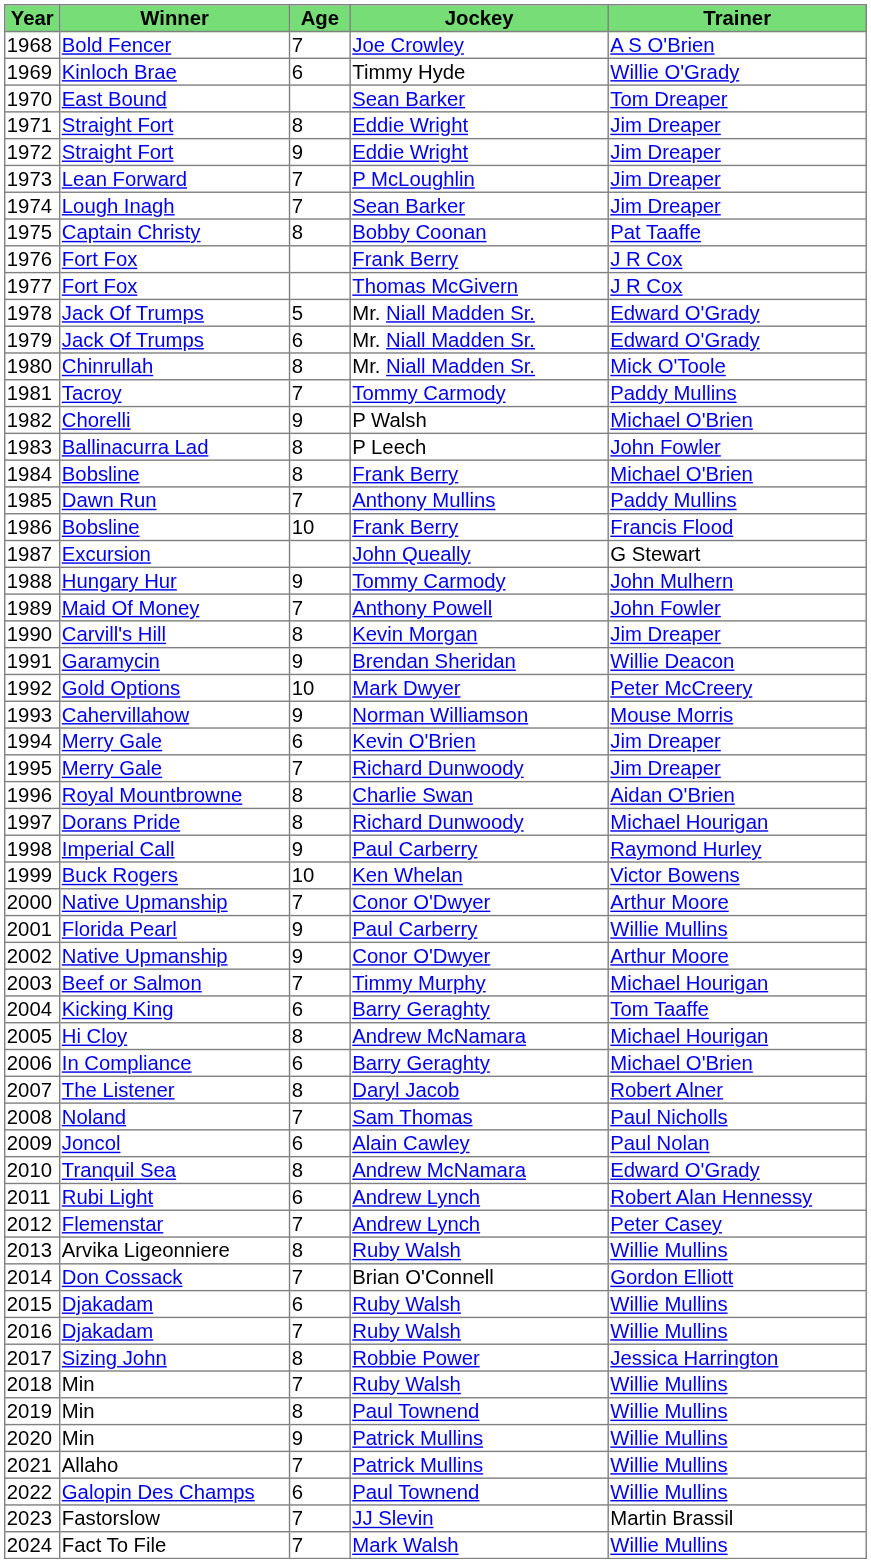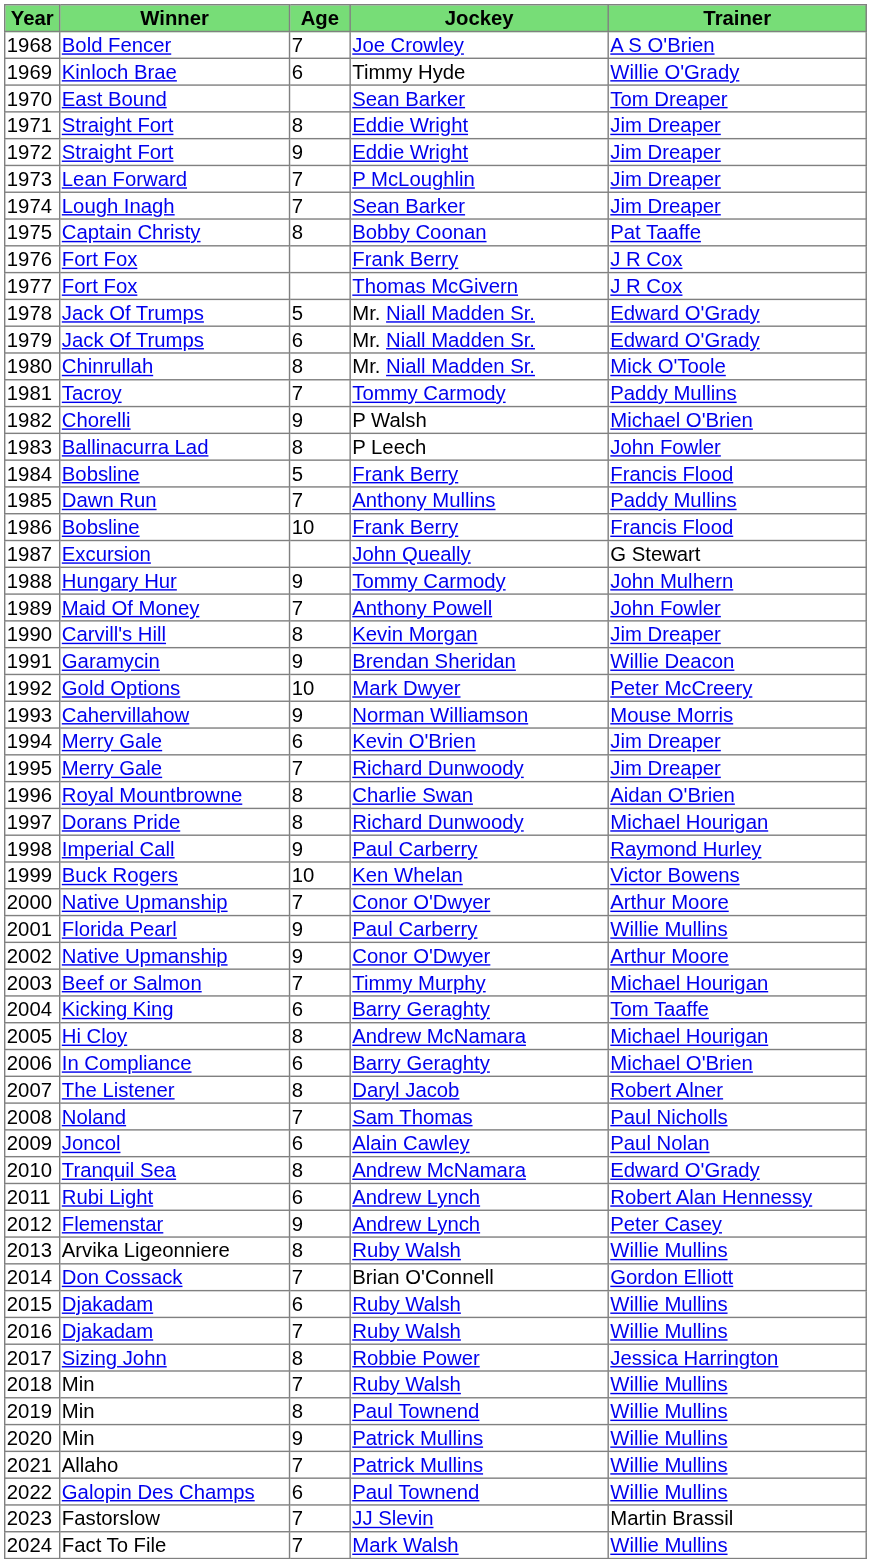 <table class = "sortable" | border="1" style="border-collapse: collapse; font-size:90%">
 <tr bgcolor="#77dd77" align="center">
 <th width="36px"><strong>Year</strong><br></th>
 <th width="160px"><strong>Winner</strong><br></th>
 <th width="40px"><strong>Age</strong><br></th>
 <th width="180px"><strong>Jockey</strong><br></th>
 <th width="180px"><strong>Trainer</strong><br></th>
 </tr>
 <tr>
 <td>1968</td>
 <td><a href='#'>Bold Fencer</a></td>
 <td>7</td>
 <td><a href='#'>Joe Crowley</a></td>
 <td><a href='#'>A S O'Brien</a></td>
 </tr>
 <tr>
 <td>1969</td>
 <td><a href='#'>Kinloch Brae</a></td>
 <td>6</td>
 <td>Timmy Hyde</td>
 <td><a href='#'>Willie O'Grady</a></td>
 </tr>
 <tr>
 <td>1970</td>
 <td><a href='#'>East Bound</a></td>
 <td></td>
 <td><a href='#'>Sean Barker</a></td>
 <td><a href='#'>Tom Dreaper</a></td>
 </tr>
 <tr>
 <td>1971</td>
 <td><a href='#'>Straight Fort</a></td>
 <td>8</td>
 <td><a href='#'>Eddie Wright</a></td>
 <td><a href='#'>Jim Dreaper</a></td>
 </tr>
 <tr>
 <td>1972</td>
 <td><a href='#'>Straight Fort</a></td>
 <td>9</td>
 <td><a href='#'>Eddie Wright</a></td>
 <td><a href='#'>Jim Dreaper</a></td>
 </tr>
 <tr>
 <td>1973</td>
 <td><a href='#'>Lean Forward</a></td>
 <td>7</td>
 <td><a href='#'>P McLoughlin</a></td>
 <td><a href='#'>Jim Dreaper</a></td>
 </tr>
 <tr>
 <td>1974</td>
 <td><a href='#'>Lough Inagh</a></td>
 <td>7</td>
 <td><a href='#'>Sean Barker</a></td>
 <td><a href='#'>Jim Dreaper</a></td>
 </tr>
 <tr>
 <td>1975</td>
 <td><a href='#'>Captain Christy</a></td>
 <td>8</td>
 <td><a href='#'>Bobby Coonan</a></td>
 <td><a href='#'>Pat Taaffe</a></td>
 </tr>
 <tr>
 <td>1976</td>
 <td><a href='#'>Fort Fox</a></td>
 <td></td>
 <td><a href='#'>Frank Berry</a></td>
 <td><a href='#'>J R Cox</a></td>
 </tr>
 <tr>
 <td>1977</td>
 <td><a href='#'>Fort Fox</a></td>
 <td></td>
 <td><a href='#'>Thomas McGivern</a></td>
 <td><a href='#'>J R Cox</a></td>
 </tr>
 <tr>
 <td>1978</td>
 <td><a href='#'>Jack Of Trumps</a></td>
 <td>5</td>
 <td>Mr. <a href='#'>Niall Madden Sr.</a></td>
 <td><a href='#'>Edward O'Grady</a></td>
 </tr>
 <tr>
 <td>1979</td>
 <td><a href='#'>Jack Of Trumps</a></td>
 <td>6</td>
 <td>Mr. <a href='#'>Niall Madden Sr.</a></td>
 <td><a href='#'>Edward O'Grady</a></td>
 </tr>
 <tr>
 <td>1980</td>
 <td><a href='#'>Chinrullah</a></td>
 <td>8</td>
 <td>Mr. <a href='#'>Niall Madden Sr.</a></td>
 <td><a href='#'>Mick O'Toole</a></td>
 </tr>
 <tr>
 <td>1981</td>
 <td><a href='#'>Tacroy</a></td>
 <td>7</td>
 <td><a href='#'>Tommy Carmody</a></td>
 <td><a href='#'>Paddy Mullins</a></td>
 </tr>
 <tr>
 <td>1982</td>
 <td><a href='#'>Chorelli</a></td>
 <td>9</td>
 <td>P Walsh</td>
 <td><a href='#'>Michael O'Brien</a></td>
 </tr>
 <tr>
 <td>1983</td>
 <td><a href='#'>Ballinacurra Lad</a></td>
 <td>8</td>
 <td>P Leech</td>
 <td><a href='#'>John Fowler</a></td>
 </tr>
 <tr>
 <td>1984</td>
 <td><a href='#'>Bobsline</a></td>
-<td>8</td>
+<td>5</td>
 <td><a href='#'>Frank Berry</a></td>
-<td><a href='#'>Michael O'Brien</a></td>
+<td><a href='#'>Francis Flood</a></td>
 </tr>
 <tr>
 <td>1985</td>
 <td><a href='#'>Dawn Run</a></td>
 <td>7</td>
 <td><a href='#'>Anthony Mullins</a></td>
 <td><a href='#'>Paddy Mullins</a></td>
 </tr>
 <tr>
 <td>1986</td>
 <td><a href='#'>Bobsline</a></td>
 <td>10</td>
 <td><a href='#'>Frank Berry</a></td>
 <td><a href='#'>Francis Flood</a></td>
 </tr>
 <tr>
 <td>1987</td>
 <td><a href='#'>Excursion</a></td>
 <td></td>
 <td><a href='#'>John Queally</a></td>
 <td>G Stewart</td>
 </tr>
 <tr>
 <td>1988</td>
 <td><a href='#'>Hungary Hur</a></td>
 <td>9</td>
 <td><a href='#'>Tommy Carmody</a></td>
 <td><a href='#'>John Mulhern</a></td>
 </tr>
 <tr>
 <td>1989</td>
 <td><a href='#'>Maid Of Money</a></td>
 <td>7</td>
 <td><a href='#'>Anthony Powell</a></td>
 <td><a href='#'>John Fowler</a></td>
 </tr>
 <tr>
 <td>1990</td>
 <td><a href='#'>Carvill's Hill</a></td>
 <td>8</td>
 <td><a href='#'>Kevin Morgan</a></td>
 <td><a href='#'>Jim Dreaper</a></td>
 </tr>
 <tr>
 <td>1991</td>
 <td><a href='#'>Garamycin</a></td>
 <td>9</td>
 <td><a href='#'>Brendan Sheridan</a></td>
 <td><a href='#'>Willie Deacon</a></td>
 </tr>
 <tr>
 <td>1992</td>
 <td><a href='#'>Gold Options</a></td>
 <td>10</td>
 <td><a href='#'>Mark Dwyer</a></td>
 <td><a href='#'>Peter McCreery</a></td>
 </tr>
 <tr>
 <td>1993</td>
 <td><a href='#'>Cahervillahow</a></td>
 <td>9</td>
 <td><a href='#'>Norman Williamson</a></td>
 <td><a href='#'>Mouse Morris</a></td>
 </tr>
 <tr>
 <td>1994</td>
 <td><a href='#'>Merry Gale</a></td>
 <td>6</td>
 <td><a href='#'>Kevin O'Brien</a></td>
 <td><a href='#'>Jim Dreaper</a></td>
 </tr>
 <tr>
 <td>1995</td>
 <td><a href='#'>Merry Gale</a></td>
 <td>7</td>
 <td><a href='#'>Richard Dunwoody</a></td>
 <td><a href='#'>Jim Dreaper</a></td>
 </tr>
 <tr>
 <td>1996</td>
 <td><a href='#'>Royal Mountbrowne</a></td>
 <td>8</td>
 <td><a href='#'>Charlie Swan</a></td>
 <td><a href='#'>Aidan O'Brien</a></td>
 </tr>
 <tr>
 <td>1997</td>
 <td><a href='#'>Dorans Pride</a></td>
 <td>8</td>
 <td><a href='#'>Richard Dunwoody</a></td>
 <td><a href='#'>Michael Hourigan</a></td>
 </tr>
 <tr>
 <td>1998</td>
 <td><a href='#'>Imperial Call</a></td>
 <td>9</td>
 <td><a href='#'>Paul Carberry</a></td>
 <td><a href='#'>Raymond Hurley</a></td>
 </tr>
 <tr>
 <td>1999</td>
 <td><a href='#'>Buck Rogers</a></td>
 <td>10</td>
 <td><a href='#'>Ken Whelan</a></td>
 <td><a href='#'>Victor Bowens</a></td>
 </tr>
 <tr>
 <td>2000</td>
 <td><a href='#'>Native Upmanship</a></td>
 <td>7</td>
 <td><a href='#'>Conor O'Dwyer</a></td>
 <td><a href='#'>Arthur Moore</a></td>
 </tr>
 <tr>
 <td>2001</td>
 <td><a href='#'>Florida Pearl</a></td>
 <td>9</td>
 <td><a href='#'>Paul Carberry</a></td>
 <td><a href='#'>Willie Mullins</a></td>
 </tr>
 <tr>
 <td>2002</td>
 <td><a href='#'>Native Upmanship</a></td>
 <td>9</td>
 <td><a href='#'>Conor O'Dwyer</a></td>
 <td><a href='#'>Arthur Moore</a></td>
 </tr>
 <tr>
 <td>2003</td>
 <td><a href='#'>Beef or Salmon</a></td>
 <td>7</td>
 <td><a href='#'>Timmy Murphy</a></td>
 <td><a href='#'>Michael Hourigan</a></td>
 </tr>
 <tr>
 <td>2004</td>
 <td><a href='#'>Kicking King</a></td>
 <td>6</td>
 <td><a href='#'>Barry Geraghty</a></td>
 <td><a href='#'>Tom Taaffe</a></td>
 </tr>
 <tr>
 <td>2005</td>
 <td><a href='#'>Hi Cloy</a></td>
 <td>8</td>
 <td><a href='#'>Andrew McNamara</a></td>
 <td><a href='#'>Michael Hourigan</a></td>
 </tr>
 <tr>
 <td>2006</td>
 <td><a href='#'>In Compliance</a></td>
 <td>6</td>
 <td><a href='#'>Barry Geraghty</a></td>
 <td><a href='#'>Michael O'Brien</a></td>
 </tr>
 <tr>
 <td>2007</td>
 <td><a href='#'>The Listener</a></td>
 <td>8</td>
 <td><a href='#'>Daryl Jacob</a></td>
 <td><a href='#'>Robert Alner</a></td>
 </tr>
 <tr>
 <td>2008</td>
 <td><a href='#'>Noland</a></td>
 <td>7</td>
 <td><a href='#'>Sam Thomas</a></td>
 <td><a href='#'>Paul Nicholls</a></td>
 </tr>
 <tr>
 <td>2009</td>
 <td><a href='#'>Joncol</a></td>
 <td>6</td>
 <td><a href='#'>Alain Cawley</a></td>
 <td><a href='#'>Paul Nolan</a></td>
 </tr>
 <tr>
 <td>2010</td>
 <td><a href='#'>Tranquil Sea</a></td>
 <td>8</td>
 <td><a href='#'>Andrew McNamara</a></td>
 <td><a href='#'>Edward O'Grady</a></td>
 </tr>
 <tr>
 <td>2011</td>
 <td><a href='#'>Rubi Light</a></td>
 <td>6</td>
 <td><a href='#'>Andrew Lynch</a></td>
 <td><a href='#'>Robert Alan Hennessy</a></td>
 </tr>
 <tr>
 <td>2012</td>
 <td><a href='#'>Flemenstar</a></td>
-<td>7</td>
+<td>9</td>
 <td><a href='#'>Andrew Lynch</a></td>
 <td><a href='#'>Peter Casey</a></td>
 </tr>
 <tr>
 <td>2013</td>
 <td>Arvika Ligeonniere</td>
 <td>8</td>
 <td><a href='#'>Ruby Walsh</a></td>
 <td><a href='#'>Willie Mullins</a></td>
 </tr>
 <tr>
 <td>2014</td>
 <td><a href='#'>Don Cossack</a></td>
 <td>7</td>
 <td>Brian O'Connell</td>
 <td><a href='#'>Gordon Elliott</a></td>
 </tr>
 <tr>
 <td>2015</td>
 <td><a href='#'>Djakadam</a></td>
 <td>6</td>
 <td><a href='#'>Ruby Walsh</a></td>
 <td><a href='#'>Willie Mullins</a></td>
 </tr>
 <tr>
 <td>2016</td>
 <td><a href='#'>Djakadam</a></td>
 <td>7</td>
 <td><a href='#'>Ruby Walsh</a></td>
 <td><a href='#'>Willie Mullins</a></td>
 </tr>
 <tr>
 <td>2017</td>
 <td><a href='#'>Sizing John</a></td>
 <td>8</td>
 <td><a href='#'>Robbie Power</a></td>
 <td><a href='#'>Jessica Harrington</a></td>
 </tr>
 <tr>
 <td>2018</td>
 <td>Min</td>
 <td>7</td>
 <td><a href='#'>Ruby Walsh</a></td>
 <td><a href='#'>Willie Mullins</a></td>
 </tr>
 <tr>
 <td>2019</td>
 <td>Min</td>
 <td>8</td>
 <td><a href='#'>Paul Townend</a></td>
 <td><a href='#'>Willie Mullins</a></td>
 </tr>
 <tr>
 <td>2020</td>
 <td>Min</td>
 <td>9</td>
 <td><a href='#'>Patrick Mullins</a> </td>
 <td><a href='#'>Willie Mullins</a></td>
 </tr>
 <tr>
 <td>2021</td>
 <td>Allaho</td>
 <td>7</td>
 <td><a href='#'>Patrick Mullins</a> </td>
 <td><a href='#'>Willie Mullins</a></td>
 </tr>
 <tr>
 <td>2022</td>
 <td><a href='#'>Galopin Des Champs</a></td>
 <td>6</td>
 <td><a href='#'>Paul Townend</a></td>
 <td><a href='#'>Willie Mullins</a></td>
 </tr>
 <tr>
 <td>2023</td>
 <td>Fastorslow</td>
 <td>7</td>
 <td><a href='#'>JJ Slevin</a></td>
 <td>Martin Brassil</td>
 </tr>
 <tr>
 <td>2024</td>
 <td>Fact To File</td>
 <td>7</td>
 <td><a href='#'>Mark Walsh</a></td>
 <td><a href='#'>Willie Mullins</a></td>
 </tr>
 </table>
